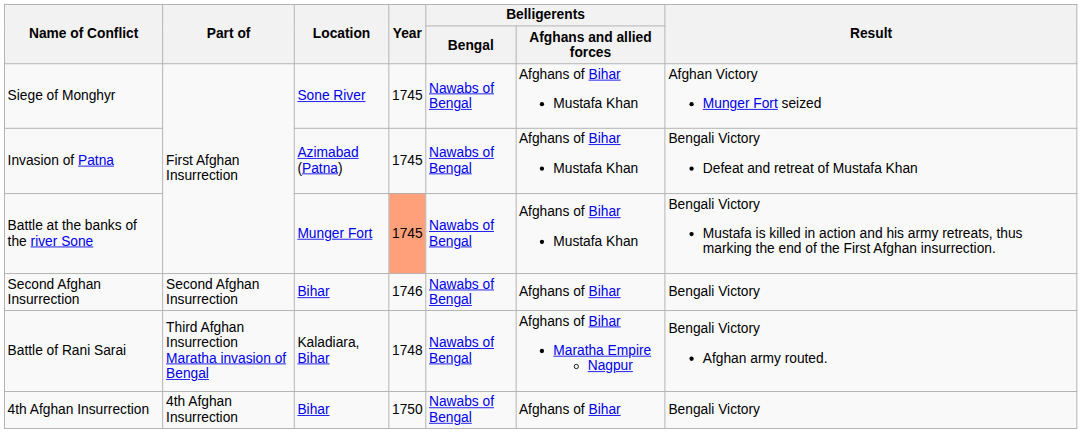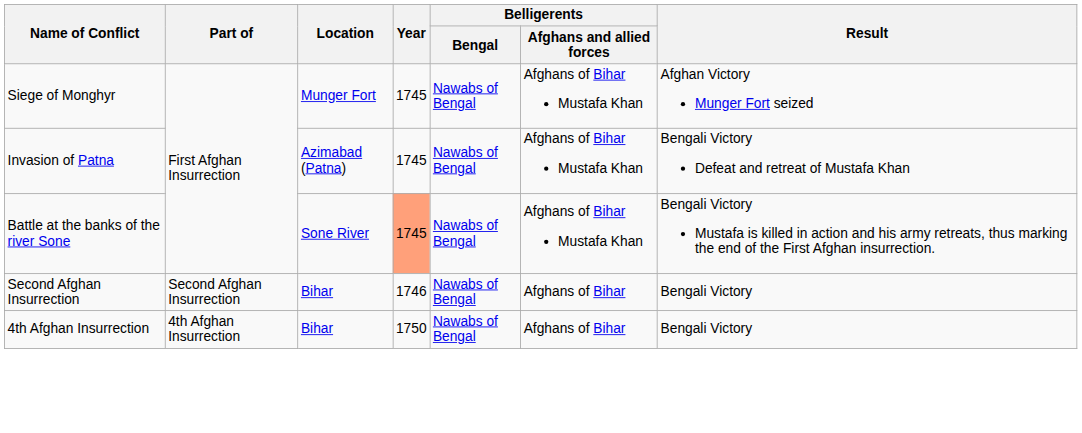 <table class="wikitable">
 <tr>
 <th rowspan="2">Name of Conflict</th>
 <th rowspan="2">Part of</th>
 <th rowspan="2">Location</th>
 <th rowspan="2">Year</th>
 <th colspan="2">Belligerents</th>
 <th rowspan="2">Result</th>
 </tr>
 <tr>
 <th>Bengal</th>
 <th>Afghans and allied forces</th>
 </tr>
 <tr>
 <td>Siege of Monghyr</td>
 <td rowspan="3">First Afghan Insurrection</td>
-<td><a href='#'>Sone River</a></td>
+<td><a href='#'>Munger Fort</a></td>
 <td>1745</td>
 <td><a href='#'>Nawabs of Bengal</a></td>
 <td>Afghans of <a href='#'>Bihar</a><br><ul><li>Mustafa Khan</li></ul></td>
 <td>Afghan Victory<em></em><br><ul><li><a href='#'>Munger Fort</a> seized</li></ul></td>
 </tr>
 <tr>
 <td>Invasion of <a href='#'>Patna</a></td>
 <td><a href='#'>Azimabad</a> (<a href='#'>Patna</a>)</td>
 <td>1745</td>
 <td><a href='#'>Nawabs of Bengal</a></td>
 <td>Afghans of <a href='#'>Bihar</a><br><ul><li>Mustafa Khan</li></ul></td>
 <td>Bengali Victory<em></em><br><ul><li>Defeat and retreat of Mustafa Khan</li></ul></td>
 </tr>
 <tr>
 <td>Battle at the banks of the <a href='#'>river Sone</a></td>
-<td><a href='#'>Munger Fort</a></td>
+<td><a href='#'>Sone River</a></td>
 <td style="background: lightsalmon;">1745</td>
 <td><a href='#'>Nawabs of Bengal</a></td>
 <td>Afghans of <a href='#'>Bihar</a><br><ul><li>Mustafa Khan</li></ul></td>
 <td>Bengali Victory<br><ul><li>Mustafa is killed in action and his army retreats, thus marking the end of the First Afghan insurrection.</li></ul></td>
 </tr>
 <tr>
 <td>Second Afghan Insurrection</td>
 <td>Second Afghan Insurrection</td>
 <td><a href='#'>Bihar</a></td>
 <td>1746</td>
 <td><a href='#'>Nawabs of Bengal</a></td>
 <td>Afghans of <a href='#'>Bihar</a></td>
 <td>Bengali Victory</td>
 </tr>
 <tr>
-<td>Battle of Rani Sarai</td>
-<td>Third Afghan Insurrection<br> <a href='#'>Maratha invasion of Bengal</a></td>
-<td>Kaladiara, <a href='#'>Bihar</a></td>
-<td>1748</td>
-<td><a href='#'>Nawabs of Bengal</a></td>
-<td>Afghans of <a href='#'>Bihar</a><br><ul><li> <a href='#'>Maratha Empire</a><ul><li> <a href='#'>Nagpur</a></li></ul></li></ul></td>
-<td>Bengali Victory<br><ul><li>Afghan army routed.</li></ul></td>
-</tr>
-<tr>
 <td>4th Afghan Insurrection</td>
 <td>4th Afghan Insurrection</td>
 <td><a href='#'>Bihar</a></td>
 <td>1750</td>
 <td><a href='#'>Nawabs of Bengal</a></td>
 <td>Afghans of <a href='#'>Bihar</a></td>
 <td>Bengali Victory</td>
 </tr>
 </table>
